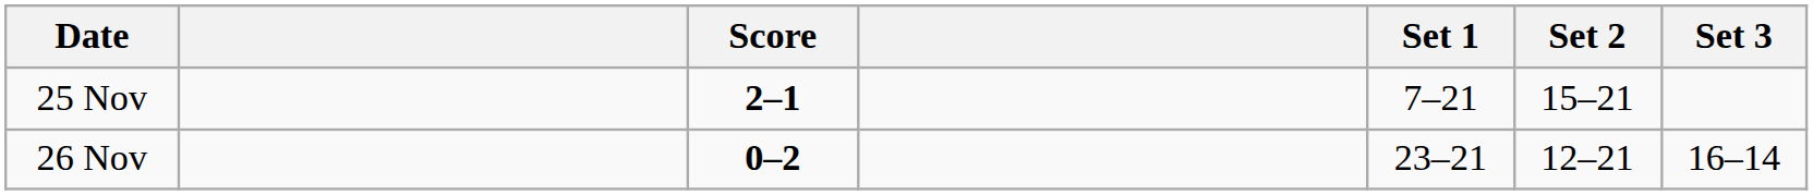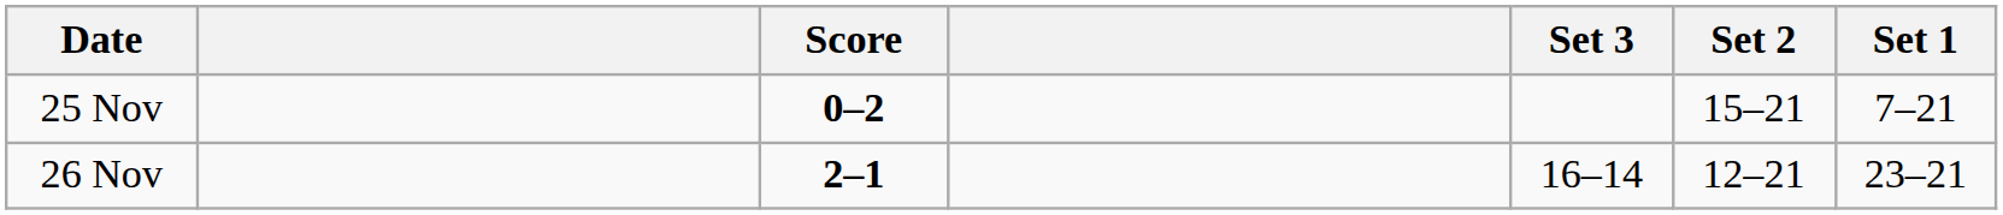 <table class="wikitable" style="text-align: center; font-size:90% ">
 <tr>
 <th width="60">Date</th>
 <th style="text-align:right; width:190px;"></th>
 <th width="60">Score</th>
 <th style="text-align:left; width:190px;"></th>
+<th width="50">Set 3</th>
+<th width="50">Set 2</th>
 <th width="50">Set 1</th>
-<th width="50">Set 2</th>
-<th width="50">Set 3</th>
 </tr>
 <tr>
 <td>25 Nov</td>
 <td align=right></td>
-<td align=center><strong>2–1</strong></td>
+<td align=center><strong>0–2</strong></td>
 <td style="text-align:left"><strong></strong></td>
+<td></td>
+<td>15–21</td>
 <td>7–21</td>
-<td>15–21</td>
-<td></td>
 </tr>
 <tr>
 <td>26 Nov</td>
 <td align=right><strong></strong></td>
-<td align=center><strong>0–2</strong></td>
+<td align=center><strong>2–1</strong></td>
 <td style="text-align:left"></td>
+<td>16–14</td>
+<td>12–21</td>
 <td>23–21</td>
-<td>12–21</td>
-<td>16–14</td>
 </tr>
 </table>
